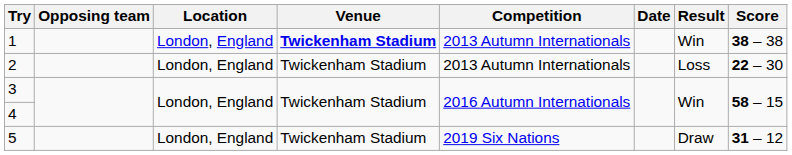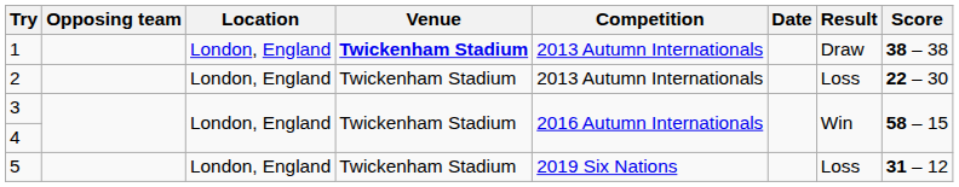 <table class="wikitable" style="font-size:100%">
 <tr>
 <th>Try</th>
 <th>Opposing team</th>
 <th>Location</th>
 <th>Venue</th>
 <th>Competition</th>
 <th>Date</th>
 <th>Result</th>
 <th>Score</th>
 </tr>
 <tr>
 <td>1</td>
 <td></td>
 <td><a href='#'>London</a>, <a href='#'>England</a></td>
 <td><strong><a href='#'>Twickenham Stadium</a></strong></td>
 <td><a href='#'>2013 Autumn Internationals</a></td>
 <td></td>
-<td>Win</td>
+<td>Draw</td>
 <td><strong>38</strong> – 38</td>
 </tr>
 <tr>
 <td>2</td>
 <td></td>
 <td>London, England</td>
 <td>Twickenham Stadium</td>
 <td>2013 Autumn Internationals</td>
 <td></td>
 <td>Loss</td>
 <td><strong>22</strong> – 30</td>
 </tr>
 <tr>
 <td>3</td>
 <td rowspan="2"></td>
 <td rowspan="2">London, England</td>
 <td rowspan="2">Twickenham Stadium</td>
 <td rowspan="2"><a href='#'>2016 Autumn Internationals</a></td>
 <td rowspan="2"></td>
 <td rowspan="2">Win</td>
 <td rowspan="2"><strong>58</strong> – 15</td>
 </tr>
 <tr>
 <td>4</td>
 </tr>
 <tr>
 <td>5</td>
 <td></td>
 <td>London, England</td>
 <td>Twickenham Stadium</td>
 <td><a href='#'>2019 Six Nations</a></td>
 <td></td>
-<td>Draw</td>
+<td>Loss</td>
 <td><strong>31</strong> – 12</td>
 </tr>
 </table>
